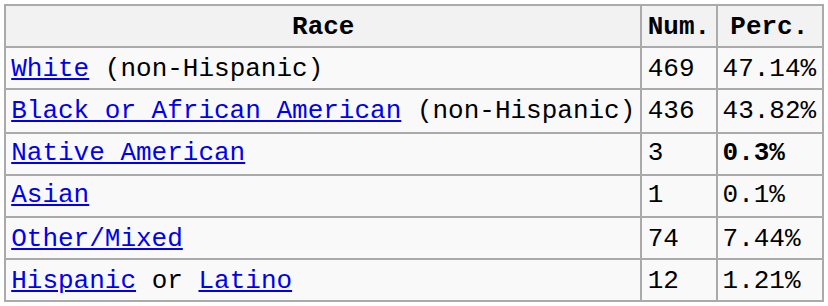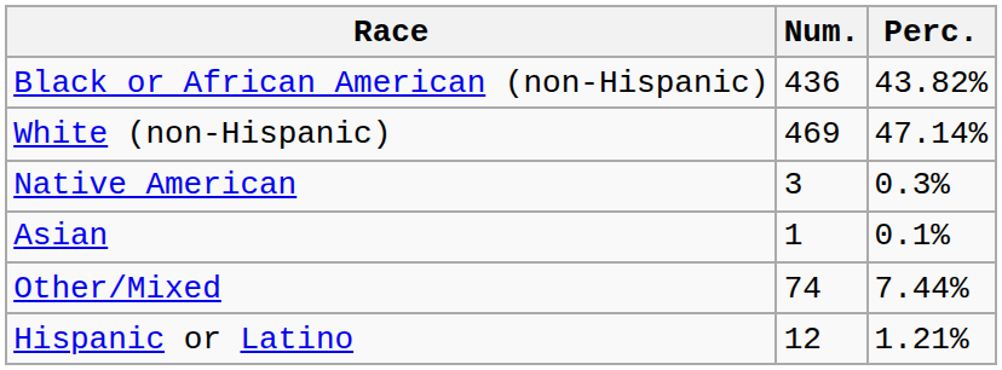 <table class="wikitable">
 <tr>
 <th>Race</th>
 <th>Num.</th>
 <th>Perc.</th>
 </tr>
 <tr>
+<td><a href='#'>Black or African American</a> (non-Hispanic)</td>
+<td>436</td>
+<td>43.82%</td>
+</tr>
+<tr>
 <td><a href='#'>White</a> (non-Hispanic)</td>
 <td>469</td>
 <td>47.14%</td>
 </tr>
 <tr>
-<td><a href='#'>Black or African American</a> (non-Hispanic)</td>
-<td>436</td>
-<td>43.82%</td>
-</tr>
-<tr>
 <td><a href='#'>Native American</a></td>
 <td>3</td>
-<td><strong>0.3%</strong></td>
+<td>0.3%</td>
 </tr>
 <tr>
 <td><a href='#'>Asian</a></td>
 <td>1</td>
 <td>0.1%</td>
 </tr>
 <tr>
 <td><a href='#'>Other/Mixed</a></td>
 <td>74</td>
 <td>7.44%</td>
 </tr>
 <tr>
 <td><a href='#'>Hispanic</a> or <a href='#'>Latino</a></td>
 <td>12</td>
 <td>1.21%</td>
 </tr>
 </table>
